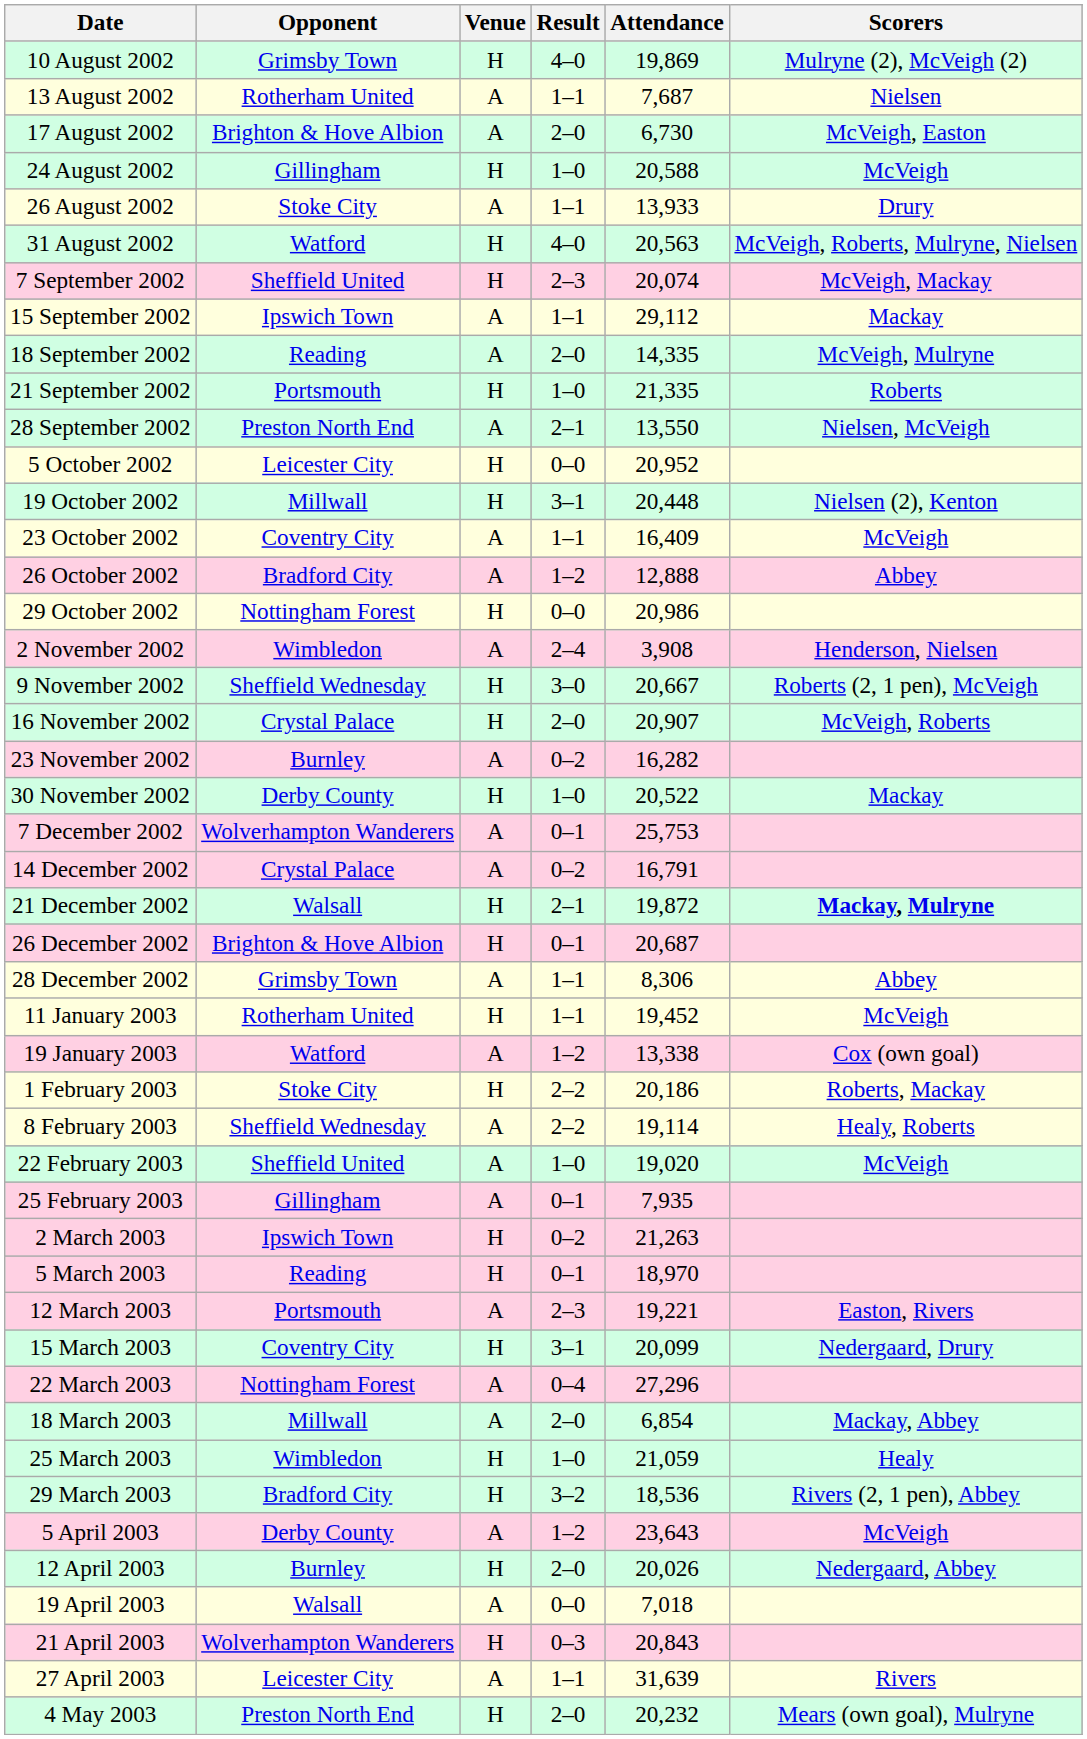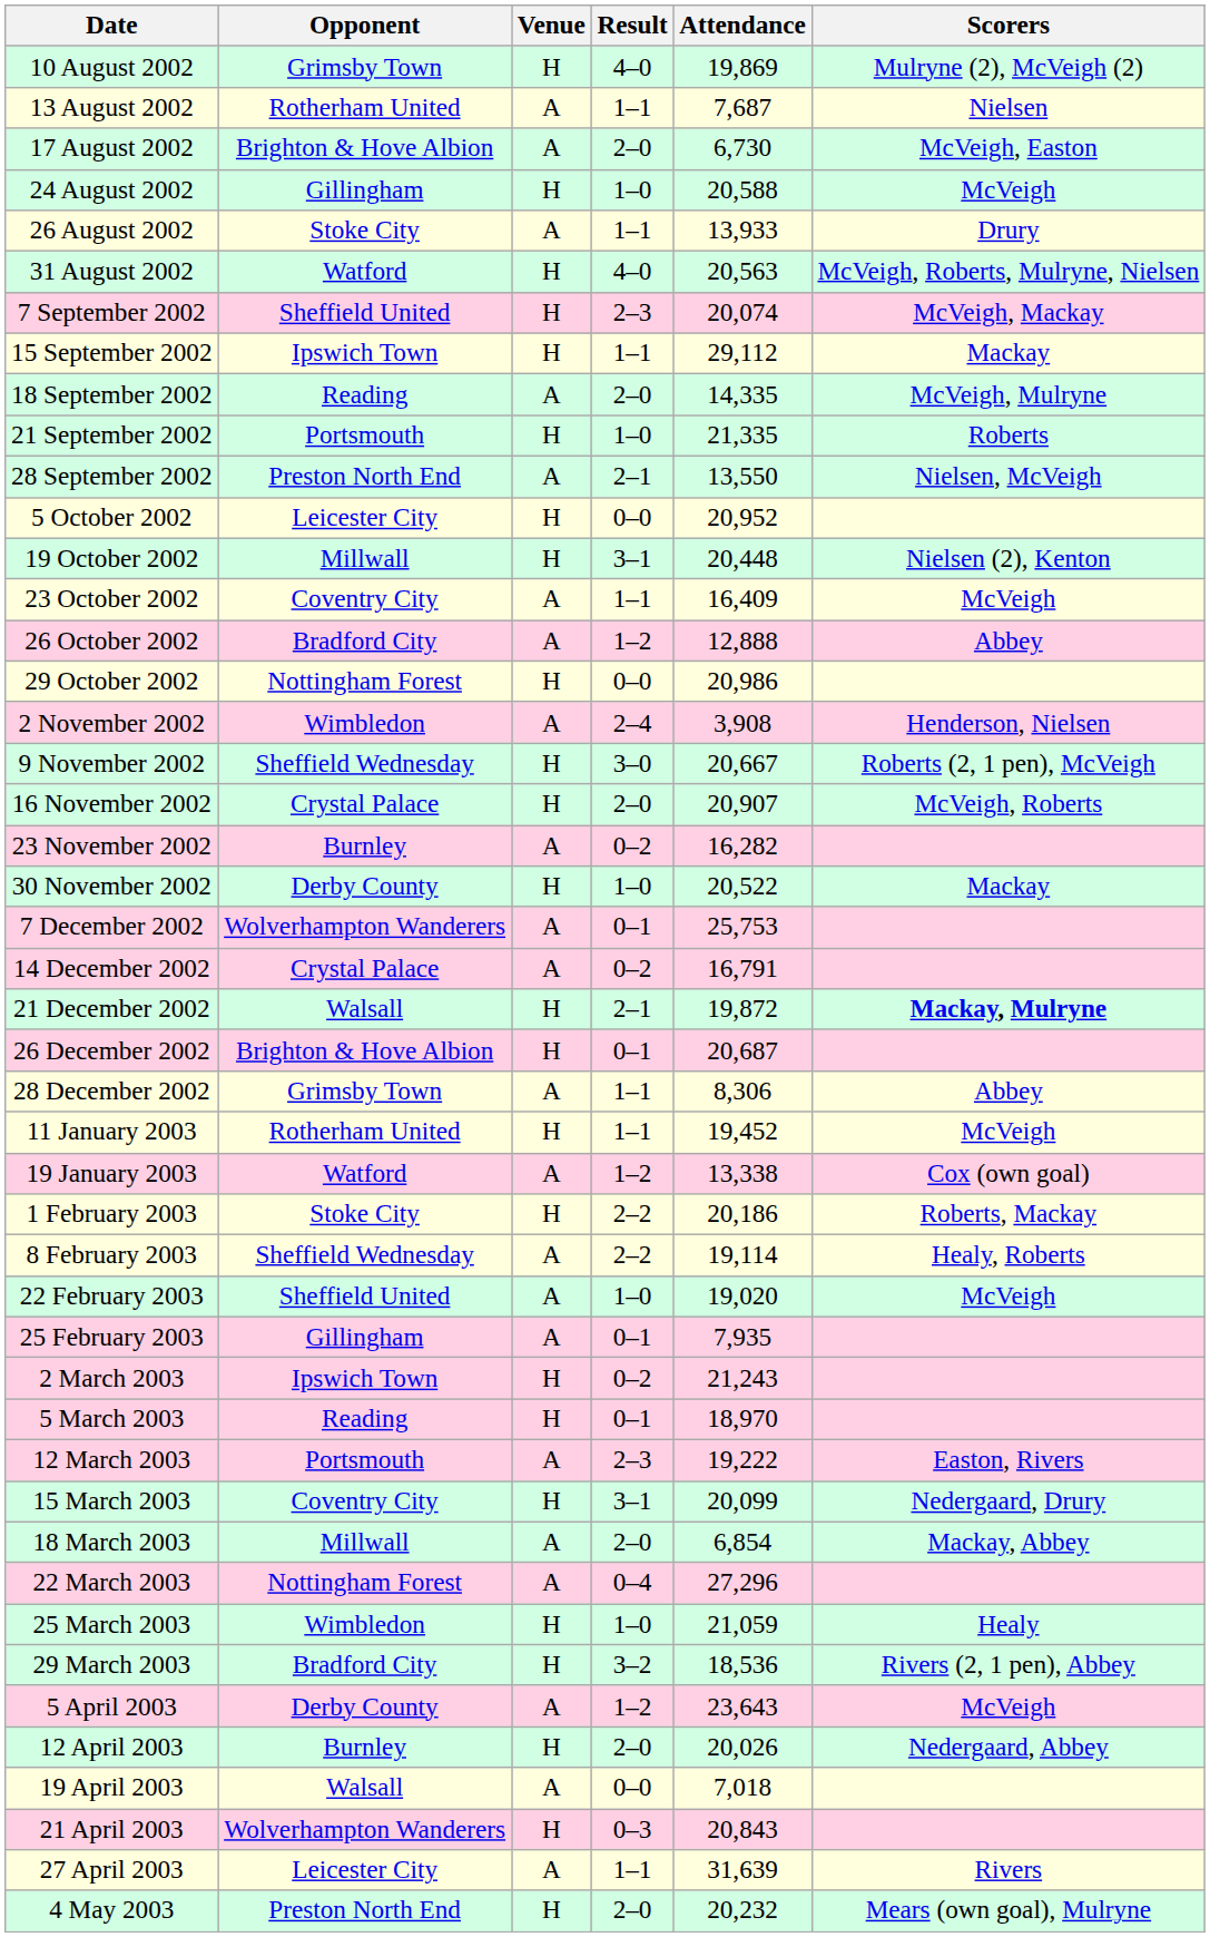 <table class="wikitable sortable" style="font-size:100%; text-align:center">
 <tr>
 <th>Date</th>
 <th>Opponent</th>
 <th>Venue</th>
 <th>Result</th>
 <th>Attendance</th>
 <th>Scorers</th>
 </tr>
 <tr style="background-color: #d0ffe3;">
 <td>10 August 2002</td>
 <td><a href='#'>Grimsby Town</a></td>
 <td>H</td>
 <td>4–0</td>
 <td>19,869</td>
 <td><a href='#'>Mulryne</a> (2), <a href='#'>McVeigh</a> (2)</td>
 </tr>
 <tr style="background-color: #ffffdd;">
 <td>13 August 2002</td>
 <td><a href='#'>Rotherham United</a></td>
 <td>A</td>
 <td>1–1</td>
 <td>7,687</td>
 <td><a href='#'>Nielsen</a></td>
 </tr>
 <tr style="background-color: #d0ffe3;">
 <td>17 August 2002</td>
 <td><a href='#'>Brighton & Hove Albion</a></td>
 <td>A</td>
 <td>2–0</td>
 <td>6,730</td>
 <td><a href='#'>McVeigh</a>, <a href='#'>Easton</a></td>
 </tr>
 <tr style="background-color: #d0ffe3;">
 <td>24 August 2002</td>
 <td><a href='#'>Gillingham</a></td>
 <td>H</td>
 <td>1–0</td>
 <td>20,588</td>
 <td><a href='#'>McVeigh</a></td>
 </tr>
 <tr style="background-color: #ffffdd;">
 <td>26 August 2002</td>
 <td><a href='#'>Stoke City</a></td>
 <td>A</td>
 <td>1–1</td>
 <td>13,933</td>
 <td><a href='#'>Drury</a></td>
 </tr>
 <tr style="background-color: #d0ffe3;">
 <td>31 August 2002</td>
 <td><a href='#'>Watford</a></td>
 <td>H</td>
 <td>4–0</td>
 <td>20,563</td>
 <td><a href='#'>McVeigh</a>, <a href='#'>Roberts</a>, <a href='#'>Mulryne</a>, <a href='#'>Nielsen</a></td>
 </tr>
 <tr style="background-color: #ffd0e3;">
 <td>7 September 2002</td>
 <td><a href='#'>Sheffield United</a></td>
 <td>H</td>
 <td>2–3</td>
 <td>20,074</td>
 <td><a href='#'>McVeigh</a>, <a href='#'>Mackay</a></td>
 </tr>
 <tr style="background-color: #ffffdd;">
 <td>15 September 2002</td>
 <td><a href='#'>Ipswich Town</a></td>
-<td>A</td>
+<td>H</td>
 <td>1–1</td>
 <td>29,112</td>
 <td><a href='#'>Mackay</a></td>
 </tr>
 <tr style="background-color: #d0ffe3;">
 <td>18 September 2002</td>
 <td><a href='#'>Reading</a></td>
 <td>A</td>
 <td>2–0</td>
 <td>14,335</td>
 <td><a href='#'>McVeigh</a>, <a href='#'>Mulryne</a></td>
 </tr>
 <tr style="background-color: #d0ffe3;">
 <td>21 September 2002</td>
 <td><a href='#'>Portsmouth</a></td>
 <td>H</td>
 <td>1–0</td>
 <td>21,335</td>
 <td><a href='#'>Roberts</a></td>
 </tr>
 <tr style="background-color: #d0ffe3;">
 <td>28 September 2002</td>
 <td><a href='#'>Preston North End</a></td>
 <td>A</td>
 <td>2–1</td>
 <td>13,550</td>
 <td><a href='#'>Nielsen</a>, <a href='#'>McVeigh</a></td>
 </tr>
 <tr style="background-color: #ffffdd;">
 <td>5 October 2002</td>
 <td><a href='#'>Leicester City</a></td>
 <td>H</td>
 <td>0–0</td>
 <td>20,952</td>
 <td></td>
 </tr>
 <tr style="background-color: #d0ffe3;">
 <td>19 October 2002</td>
 <td><a href='#'>Millwall</a></td>
 <td>H</td>
 <td>3–1</td>
 <td>20,448</td>
 <td><a href='#'>Nielsen</a> (2), <a href='#'>Kenton</a></td>
 </tr>
 <tr style="background-color: #ffffdd;">
 <td>23 October 2002</td>
 <td><a href='#'>Coventry City</a></td>
 <td>A</td>
 <td>1–1</td>
 <td>16,409</td>
 <td><a href='#'>McVeigh</a></td>
 </tr>
 <tr style="background-color: #ffd0e3;">
 <td>26 October 2002</td>
 <td><a href='#'>Bradford City</a></td>
 <td>A</td>
 <td>1–2</td>
 <td>12,888</td>
 <td><a href='#'>Abbey</a></td>
 </tr>
 <tr style="background-color: #ffffdd;">
 <td>29 October 2002</td>
 <td><a href='#'>Nottingham Forest</a></td>
 <td>H</td>
 <td>0–0</td>
 <td>20,986</td>
 <td></td>
 </tr>
 <tr style="background-color: #ffd0e3;">
 <td>2 November 2002</td>
 <td><a href='#'>Wimbledon</a></td>
 <td>A</td>
 <td>2–4</td>
 <td>3,908</td>
 <td><a href='#'>Henderson</a>, <a href='#'>Nielsen</a></td>
 </tr>
 <tr style="background-color: #d0ffe3;">
 <td>9 November 2002</td>
 <td><a href='#'>Sheffield Wednesday</a></td>
 <td>H</td>
 <td>3–0</td>
 <td>20,667</td>
 <td><a href='#'>Roberts</a> (2, 1 pen), <a href='#'>McVeigh</a></td>
 </tr>
 <tr style="background-color: #d0ffe3;">
 <td>16 November 2002</td>
 <td><a href='#'>Crystal Palace</a></td>
 <td>H</td>
 <td>2–0</td>
 <td>20,907</td>
 <td><a href='#'>McVeigh</a>, <a href='#'>Roberts</a></td>
 </tr>
 <tr style="background-color: #ffd0e3;">
 <td>23 November 2002</td>
 <td><a href='#'>Burnley</a></td>
 <td>A</td>
 <td>0–2</td>
 <td>16,282</td>
 <td></td>
 </tr>
 <tr style="background-color: #d0ffe3;">
 <td>30 November 2002</td>
 <td><a href='#'>Derby County</a></td>
 <td>H</td>
 <td>1–0</td>
 <td>20,522</td>
 <td><a href='#'>Mackay</a></td>
 </tr>
 <tr style="background-color: #ffd0e3;">
 <td>7 December 2002</td>
 <td><a href='#'>Wolverhampton Wanderers</a></td>
 <td>A</td>
 <td>0–1</td>
 <td>25,753</td>
 <td></td>
 </tr>
 <tr style="background-color: #ffd0e3;">
 <td>14 December 2002</td>
 <td><a href='#'>Crystal Palace</a></td>
 <td>A</td>
 <td>0–2</td>
 <td>16,791</td>
 <td></td>
 </tr>
 <tr style="background-color: #d0ffe3;">
 <td>21 December 2002</td>
 <td><a href='#'>Walsall</a></td>
 <td>H</td>
 <td>2–1</td>
 <td>19,872</td>
 <td><strong><a href='#'>Mackay</a>, <a href='#'>Mulryne</a></strong></td>
 </tr>
 <tr style="background-color: #ffd0e3;">
 <td>26 December 2002</td>
 <td><a href='#'>Brighton & Hove Albion</a></td>
 <td>H</td>
 <td>0–1</td>
 <td>20,687</td>
 <td></td>
 </tr>
 <tr style="background-color: #ffffdd;">
 <td>28 December 2002</td>
 <td><a href='#'>Grimsby Town</a></td>
 <td>A</td>
 <td>1–1</td>
 <td>8,306</td>
 <td><a href='#'>Abbey</a></td>
 </tr>
 <tr style="background-color: #ffffdd;">
 <td>11 January 2003</td>
 <td><a href='#'>Rotherham United</a></td>
 <td>H</td>
 <td>1–1</td>
 <td>19,452</td>
 <td><a href='#'>McVeigh</a></td>
 </tr>
 <tr style="background-color: #ffd0e3;">
 <td>19 January 2003</td>
 <td><a href='#'>Watford</a></td>
 <td>A</td>
 <td>1–2</td>
 <td>13,338</td>
 <td><a href='#'>Cox</a> (own goal)</td>
 </tr>
 <tr style="background-color: #ffffdd;">
 <td>1 February 2003</td>
 <td><a href='#'>Stoke City</a></td>
 <td>H</td>
 <td>2–2</td>
 <td>20,186</td>
 <td><a href='#'>Roberts</a>, <a href='#'>Mackay</a></td>
 </tr>
 <tr style="background-color: #ffffdd;">
 <td>8 February 2003</td>
 <td><a href='#'>Sheffield Wednesday</a></td>
 <td>A</td>
 <td>2–2</td>
 <td>19,114</td>
 <td><a href='#'>Healy</a>, <a href='#'>Roberts</a></td>
 </tr>
 <tr style="background-color: #d0ffe3;">
 <td>22 February 2003</td>
 <td><a href='#'>Sheffield United</a></td>
 <td>A</td>
 <td>1–0</td>
 <td>19,020</td>
 <td><a href='#'>McVeigh</a></td>
 </tr>
 <tr style="background-color: #ffd0e3;">
 <td>25 February 2003</td>
 <td><a href='#'>Gillingham</a></td>
 <td>A</td>
 <td>0–1</td>
 <td>7,935</td>
 <td></td>
 </tr>
 <tr style="background-color: #ffd0e3;">
 <td>2 March 2003</td>
 <td><a href='#'>Ipswich Town</a></td>
 <td>H</td>
 <td>0–2</td>
-<td>21,263</td>
+<td>21,243</td>
 <td></td>
 </tr>
 <tr style="background-color: #ffd0e3;">
 <td>5 March 2003</td>
 <td><a href='#'>Reading</a></td>
 <td>H</td>
 <td>0–1</td>
 <td>18,970</td>
 <td></td>
 </tr>
 <tr style="background-color: #ffd0e3;">
 <td>12 March 2003</td>
 <td><a href='#'>Portsmouth</a></td>
 <td>A</td>
 <td>2–3</td>
-<td>19,221</td>
+<td>19,222</td>
 <td><a href='#'>Easton</a>, <a href='#'>Rivers</a></td>
 </tr>
 <tr style="background-color: #d0ffe3;">
 <td>15 March 2003</td>
 <td><a href='#'>Coventry City</a></td>
 <td>H</td>
 <td>3–1</td>
 <td>20,099</td>
 <td><a href='#'>Nedergaard</a>, <a href='#'>Drury</a></td>
 </tr>
+<tr style="background-color: #d0ffe3;">
+<td>18 March 2003</td>
+<td><a href='#'>Millwall</a></td>
+<td>A</td>
+<td>2–0</td>
+<td>6,854</td>
+<td><a href='#'>Mackay</a>, <a href='#'>Abbey</a></td>
+</tr>
 <tr style="background-color: #ffd0e3;">
 <td>22 March 2003</td>
 <td><a href='#'>Nottingham Forest</a></td>
 <td>A</td>
 <td>0–4</td>
 <td>27,296</td>
 <td></td>
-</tr>
-<tr style="background-color: #d0ffe3;">
-<td>18 March 2003</td>
-<td><a href='#'>Millwall</a></td>
-<td>A</td>
-<td>2–0</td>
-<td>6,854</td>
-<td><a href='#'>Mackay</a>, <a href='#'>Abbey</a></td>
 </tr>
 <tr style="background-color: #d0ffe3;">
 <td>25 March 2003</td>
 <td><a href='#'>Wimbledon</a></td>
 <td>H</td>
 <td>1–0</td>
 <td>21,059</td>
 <td><a href='#'>Healy</a></td>
 </tr>
 <tr style="background-color: #d0ffe3;">
 <td>29 March 2003</td>
 <td><a href='#'>Bradford City</a></td>
 <td>H</td>
 <td>3–2</td>
 <td>18,536</td>
 <td><a href='#'>Rivers</a> (2, 1 pen), <a href='#'>Abbey</a></td>
 </tr>
 <tr style="background-color: #ffd0e3;">
 <td>5 April 2003</td>
 <td><a href='#'>Derby County</a></td>
 <td>A</td>
 <td>1–2</td>
 <td>23,643</td>
 <td><a href='#'>McVeigh</a></td>
 </tr>
 <tr style="background-color: #d0ffe3;">
 <td>12 April 2003</td>
 <td><a href='#'>Burnley</a></td>
 <td>H</td>
 <td>2–0</td>
 <td>20,026</td>
 <td><a href='#'>Nedergaard</a>, <a href='#'>Abbey</a></td>
 </tr>
 <tr style="background-color: #ffffdd;">
 <td>19 April 2003</td>
 <td><a href='#'>Walsall</a></td>
 <td>A</td>
 <td>0–0</td>
 <td>7,018</td>
 <td></td>
 </tr>
 <tr style="background-color: #ffd0e3;">
 <td>21 April 2003</td>
 <td><a href='#'>Wolverhampton Wanderers</a></td>
 <td>H</td>
 <td>0–3</td>
 <td>20,843</td>
 <td></td>
 </tr>
 <tr style="background-color: #ffffdd;">
 <td>27 April 2003</td>
 <td><a href='#'>Leicester City</a></td>
 <td>A</td>
 <td>1–1</td>
 <td>31,639</td>
 <td><a href='#'>Rivers</a></td>
 </tr>
 <tr style="background-color: #d0ffe3;">
 <td>4 May 2003</td>
 <td><a href='#'>Preston North End</a></td>
 <td>H</td>
 <td>2–0</td>
 <td>20,232</td>
 <td><a href='#'>Mears</a> (own goal), <a href='#'>Mulryne</a></td>
 </tr>
 </table>
